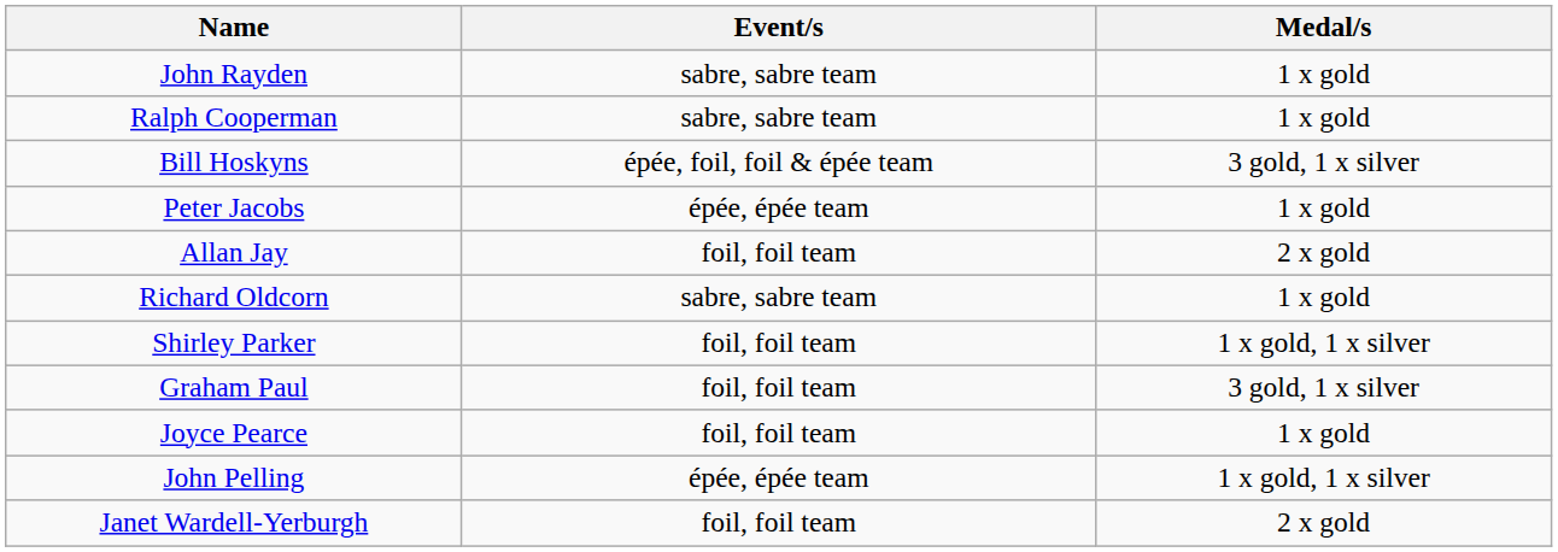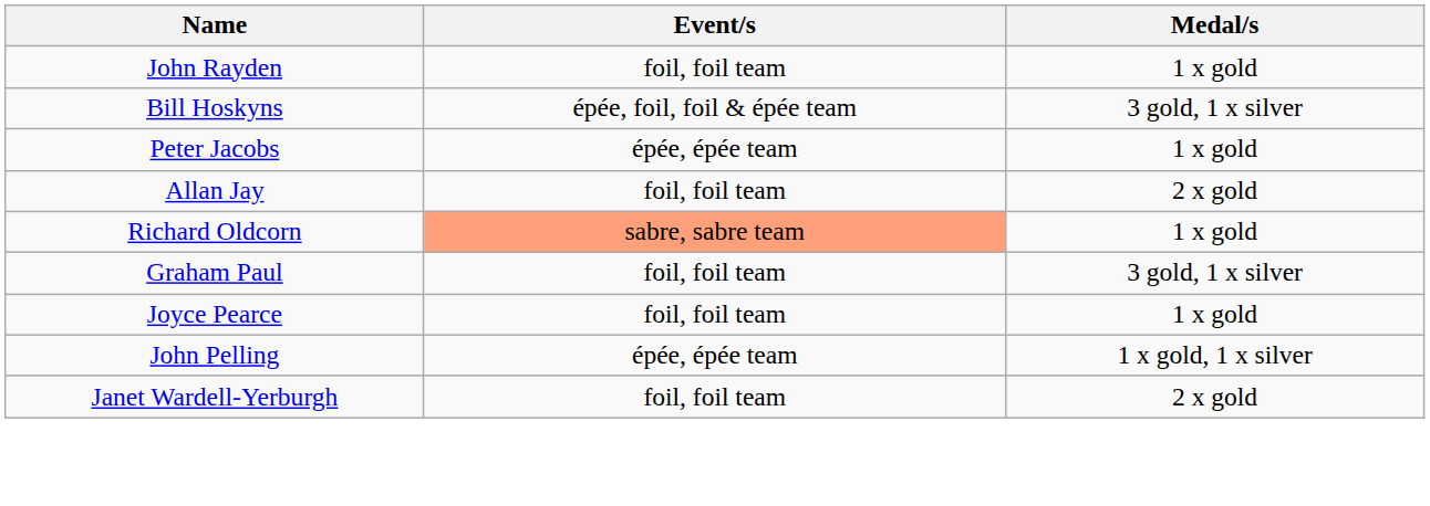 <table class="wikitable" style="text-align: center">
 <tr>
 <th width=250>Name</th>
 <th width=350>Event/s</th>
 <th width=250>Medal/s</th>
 </tr>
 <tr>
 <td><a href='#'>John Rayden</a></td>
-<td>sabre, sabre team</td>
-<td>1 x gold</td>
-</tr>
-<tr>
-<td><a href='#'>Ralph Cooperman</a></td>
-<td>sabre, sabre team</td>
+<td>foil, foil team</td>
 <td>1 x gold</td>
 </tr>
 <tr>
 <td><a href='#'>Bill Hoskyns</a></td>
 <td>épée, foil, foil & épée team</td>
 <td>3 gold, 1 x silver</td>
 </tr>
 <tr>
 <td><a href='#'>Peter Jacobs</a></td>
 <td>épée, épée team</td>
 <td>1 x gold</td>
 </tr>
 <tr>
 <td><a href='#'>Allan Jay</a></td>
 <td>foil, foil team</td>
 <td>2 x gold</td>
 </tr>
 <tr>
 <td><a href='#'>Richard Oldcorn</a></td>
-<td>sabre, sabre team</td>
+<td style="background: lightsalmon;">sabre, sabre team</td>
 <td>1 x gold</td>
-</tr>
-<tr>
-<td><a href='#'>Shirley Parker</a></td>
-<td>foil, foil team</td>
-<td>1 x gold, 1 x silver</td>
 </tr>
 <tr>
 <td><a href='#'>Graham Paul</a></td>
 <td>foil, foil team</td>
 <td>3 gold, 1 x silver</td>
 </tr>
 <tr>
 <td><a href='#'>Joyce Pearce</a></td>
 <td>foil, foil team</td>
 <td>1 x gold</td>
 </tr>
 <tr>
 <td><a href='#'>John Pelling</a></td>
 <td>épée, épée team</td>
 <td>1 x gold, 1 x silver</td>
 </tr>
 <tr>
 <td><a href='#'>Janet Wardell-Yerburgh</a></td>
 <td>foil, foil team</td>
 <td>2 x gold</td>
 </tr>
 </table>
